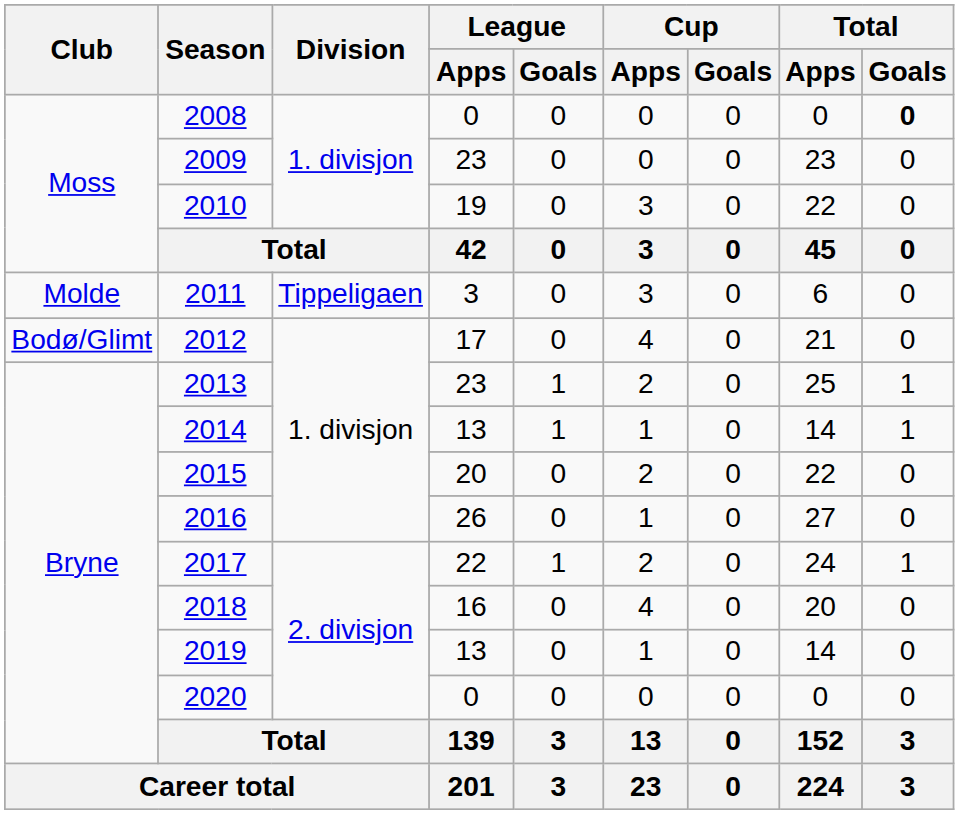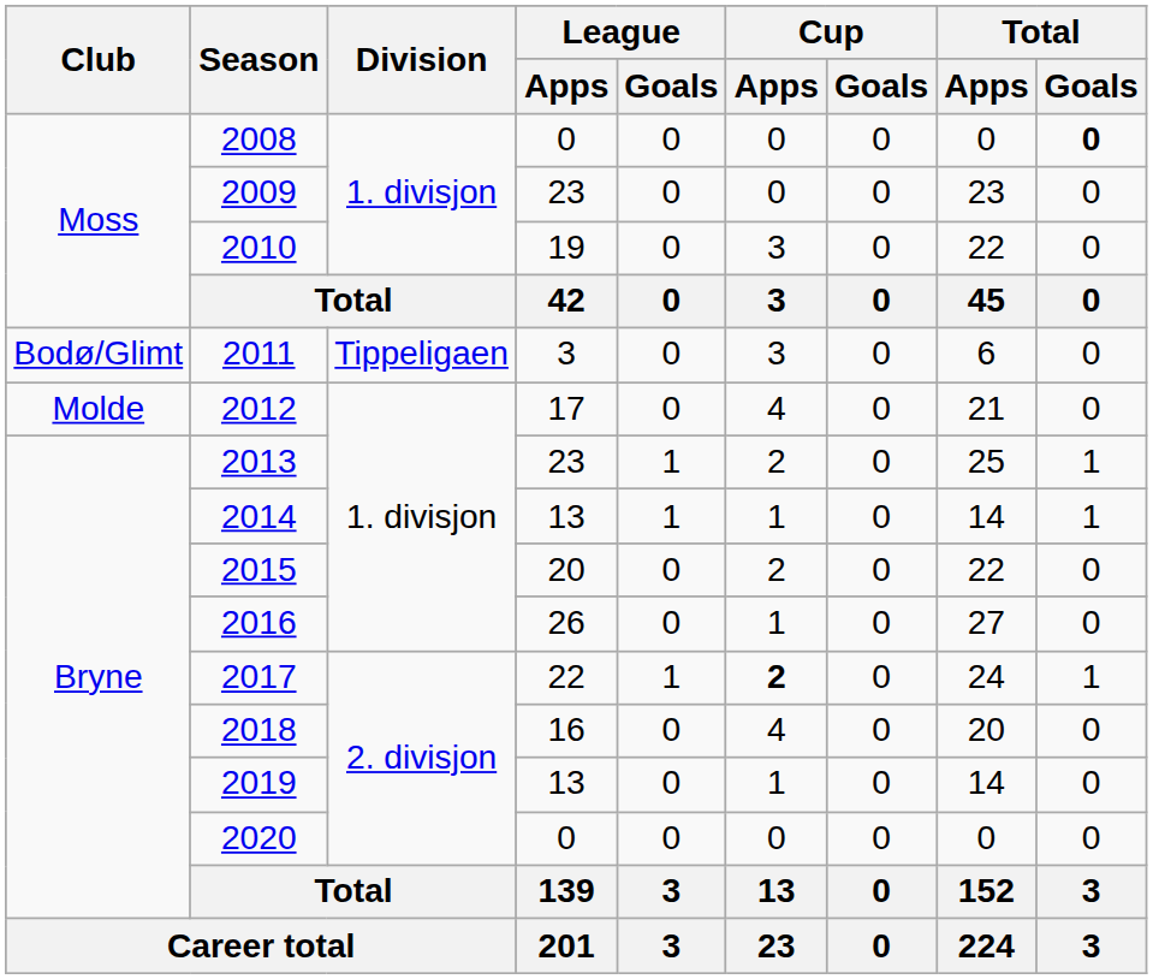 <table class="wikitable" style="text-align: center;">
 <tr>
 <th rowspan="2">Club</th>
 <th rowspan="2">Season</th>
 <th rowspan="2">Division</th>
 <th colspan="2">League</th>
 <th colspan="2">Cup</th>
 <th colspan="2">Total</th>
 </tr>
 <tr>
 <th>Apps</th>
 <th>Goals</th>
 <th>Apps</th>
 <th>Goals</th>
 <th>Apps</th>
 <th>Goals</th>
 </tr>
 <tr>
 <td rowspan="4" valign="center"><a href='#'>Moss</a></td>
 <td><a href='#'>2008</a></td>
 <td rowspan="3" valign="center"><a href='#'>1. divisjon</a></td>
 <td>0</td>
 <td>0</td>
 <td>0</td>
 <td>0</td>
 <td>0</td>
 <td><strong>0</strong></td>
 </tr>
 <tr>
 <td><a href='#'>2009</a></td>
 <td>23</td>
 <td>0</td>
 <td>0</td>
 <td>0</td>
 <td>23</td>
 <td>0</td>
 </tr>
 <tr>
 <td><a href='#'>2010</a></td>
 <td>19</td>
 <td>0</td>
 <td>3</td>
 <td>0</td>
 <td>22</td>
 <td>0</td>
 </tr>
 <tr>
 <th colspan="2">Total</th>
 <th>42</th>
 <th>0</th>
 <th>3</th>
 <th>0</th>
 <th>45</th>
 <th>0</th>
 </tr>
 <tr>
-<td rowspan="1" valign="center"><a href='#'>Molde</a></td>
+<td rowspan="1" valign="center"><a href='#'>Bodø/Glimt</a></td>
 <td><a href='#'>2011</a></td>
 <td rowspan="1" valign="center"><a href='#'>Tippeligaen</a></td>
 <td>3</td>
 <td>0</td>
 <td>3</td>
 <td>0</td>
 <td>6</td>
 <td>0</td>
 </tr>
 <tr>
-<td rowspan="1" valign="center"><a href='#'>Bodø/Glimt</a></td>
+<td rowspan="1" valign="center"><a href='#'>Molde</a></td>
 <td><a href='#'>2012</a></td>
 <td rowspan="5" valign="center">1. divisjon</td>
 <td>17</td>
 <td>0</td>
 <td>4</td>
 <td>0</td>
 <td>21</td>
 <td>0</td>
 </tr>
 <tr>
 <td rowspan="9" valign="center"><a href='#'>Bryne</a></td>
 <td><a href='#'>2013</a></td>
 <td>23</td>
 <td>1</td>
 <td>2</td>
 <td>0</td>
 <td>25</td>
 <td>1</td>
 </tr>
 <tr>
 <td><a href='#'>2014</a></td>
 <td>13</td>
 <td>1</td>
 <td>1</td>
 <td>0</td>
 <td>14</td>
 <td>1</td>
 </tr>
 <tr>
 <td><a href='#'>2015</a></td>
 <td>20</td>
 <td>0</td>
 <td>2</td>
 <td>0</td>
 <td>22</td>
 <td>0</td>
 </tr>
 <tr>
 <td><a href='#'>2016</a></td>
 <td>26</td>
 <td>0</td>
 <td>1</td>
 <td>0</td>
 <td>27</td>
 <td>0</td>
 </tr>
 <tr>
 <td><a href='#'>2017</a></td>
 <td rowspan="4" valign="center"><a href='#'>2. divisjon</a></td>
 <td>22</td>
 <td>1</td>
-<td>2</td>
+<td><strong>2</strong></td>
 <td>0</td>
 <td>24</td>
 <td>1</td>
 </tr>
 <tr>
 <td><a href='#'>2018</a></td>
 <td>16</td>
 <td>0</td>
 <td>4</td>
 <td>0</td>
 <td>20</td>
 <td>0</td>
 </tr>
 <tr>
 <td><a href='#'>2019</a></td>
 <td>13</td>
 <td>0</td>
 <td>1</td>
 <td>0</td>
 <td>14</td>
 <td>0</td>
 </tr>
 <tr>
 <td><a href='#'>2020</a></td>
 <td>0</td>
 <td>0</td>
 <td>0</td>
 <td>0</td>
 <td>0</td>
 <td>0</td>
 </tr>
 <tr>
 <th colspan="2">Total</th>
 <th>139</th>
 <th>3</th>
 <th>13</th>
 <th>0</th>
 <th>152</th>
 <th>3</th>
 </tr>
 <tr>
 <th colspan="3">Career total</th>
 <th>201</th>
 <th>3</th>
 <th>23</th>
 <th>0</th>
 <th>224</th>
 <th>3</th>
 </tr>
 </table>
